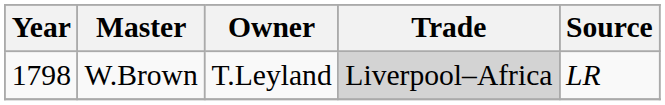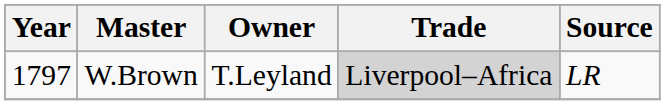 <table class=" wikitable">
 <tr>
 <th>Year</th>
 <th>Master</th>
 <th>Owner</th>
 <th>Trade</th>
 <th>Source</th>
 </tr>
 <tr>
-<td>1798</td>
+<td>1797</td>
 <td>W.Brown</td>
 <td>T.Leyland</td>
 <td style="background: lightgrey;">Liverpool–Africa</td>
 <td><em>LR</em></td>
 </tr>
 <tr>
 </tr>
 </table>
